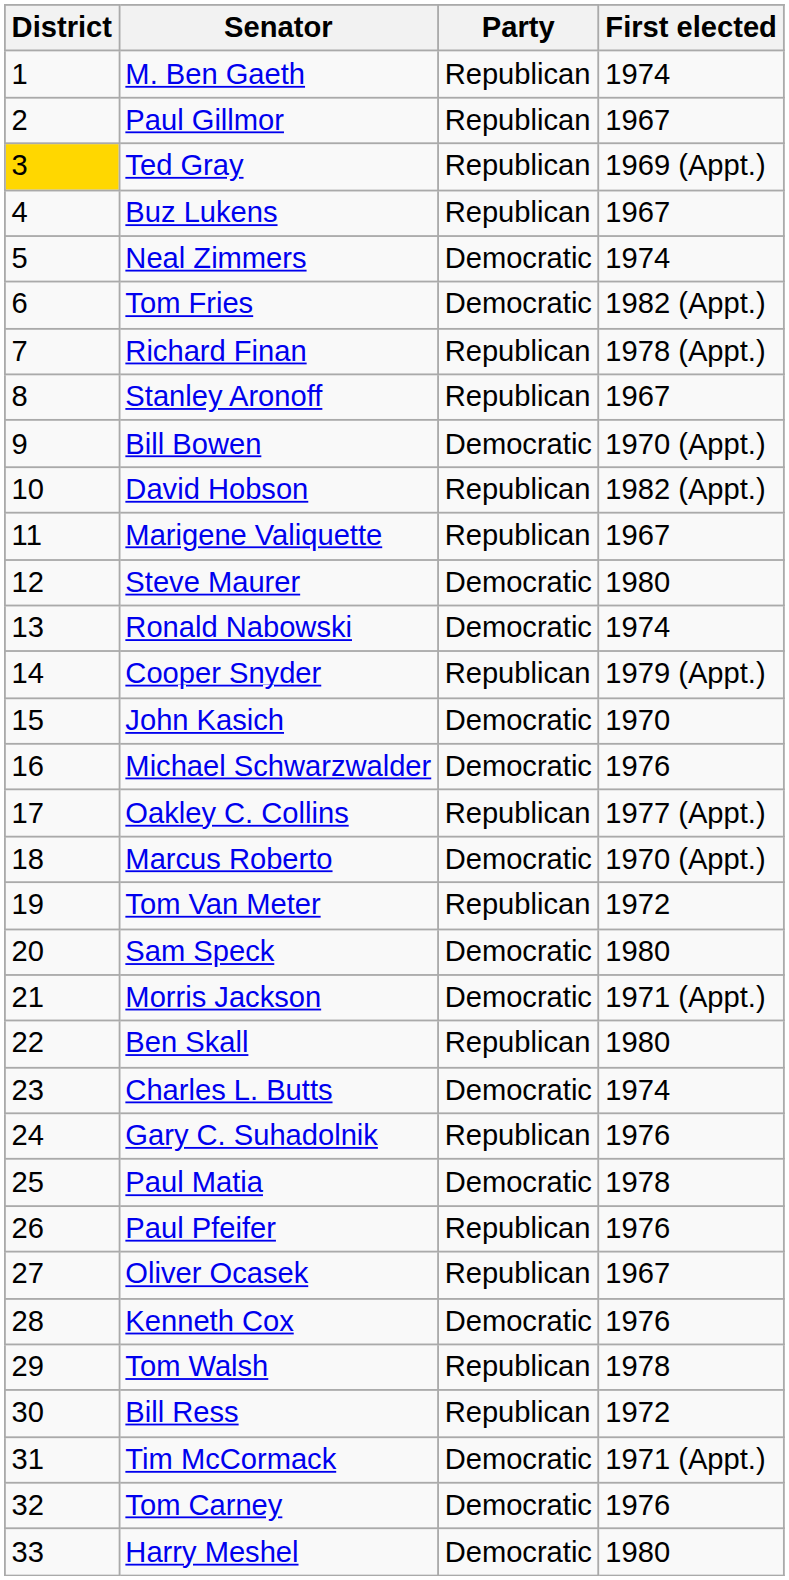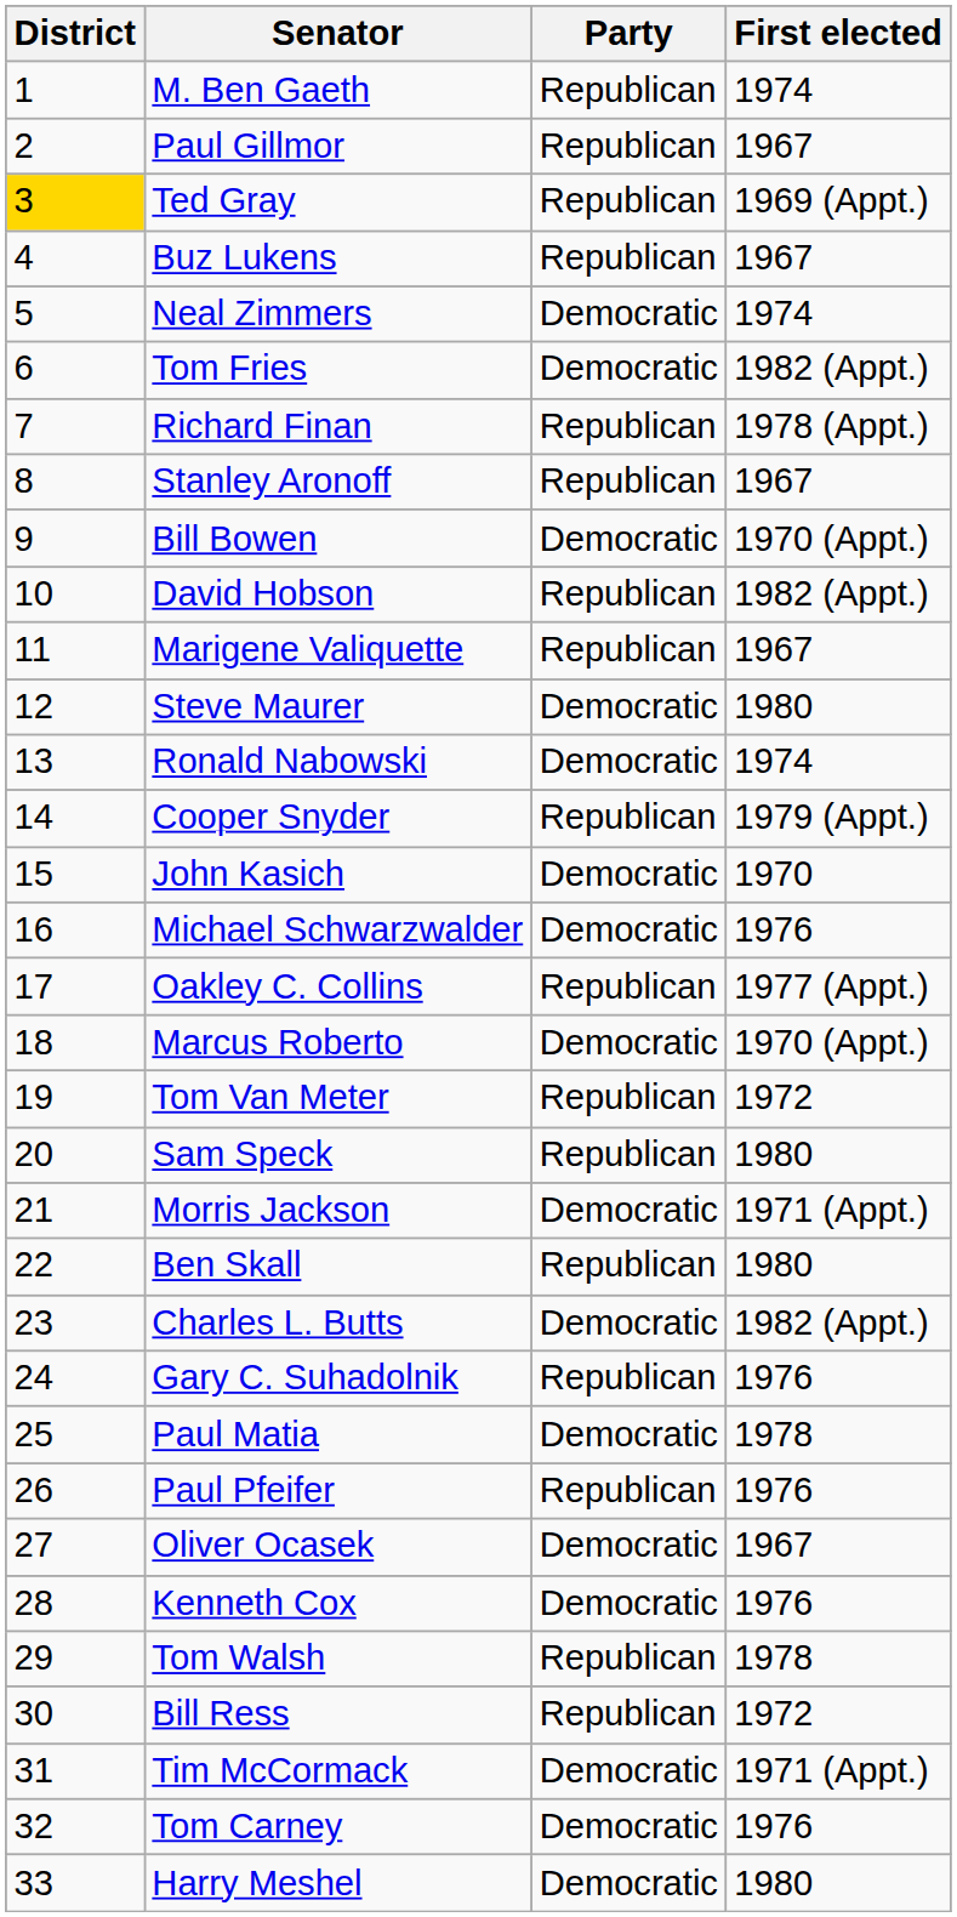 <table class="wikitable sortable">
 <tr>
 <th>District</th>
 <th>Senator</th>
 <th>Party</th>
 <th>First elected</th>
 </tr>
 <tr>
 <td>1</td>
 <td><a href='#'>M. Ben Gaeth</a></td>
 <td>Republican</td>
 <td>1974</td>
 </tr>
 <tr>
 <td>2</td>
 <td><a href='#'>Paul Gillmor</a></td>
 <td>Republican</td>
 <td>1967</td>
 </tr>
 <tr>
 <td style="background: gold;">3</td>
 <td><a href='#'>Ted Gray</a></td>
 <td>Republican</td>
 <td>1969 (Appt.)</td>
 </tr>
 <tr>
 <td>4</td>
 <td><a href='#'>Buz Lukens</a></td>
 <td>Republican</td>
 <td>1967</td>
 </tr>
 <tr>
 <td>5</td>
 <td><a href='#'>Neal Zimmers</a></td>
 <td>Democratic</td>
 <td>1974</td>
 </tr>
 <tr>
 <td>6</td>
 <td><a href='#'>Tom Fries</a></td>
 <td>Democratic</td>
 <td>1982 (Appt.)</td>
 </tr>
 <tr>
 <td>7</td>
 <td><a href='#'>Richard Finan</a></td>
 <td>Republican</td>
 <td>1978 (Appt.)</td>
 </tr>
 <tr>
 <td>8</td>
 <td><a href='#'>Stanley Aronoff</a></td>
 <td>Republican</td>
 <td>1967</td>
 </tr>
 <tr>
 <td>9</td>
 <td><a href='#'>Bill Bowen</a></td>
 <td>Democratic</td>
 <td>1970 (Appt.)</td>
 </tr>
 <tr>
 <td>10</td>
 <td><a href='#'>David Hobson</a></td>
 <td>Republican</td>
 <td>1982 (Appt.)</td>
 </tr>
 <tr>
 <td>11</td>
 <td><a href='#'>Marigene Valiquette</a></td>
 <td>Republican</td>
 <td>1967</td>
 </tr>
 <tr>
 <td>12</td>
 <td><a href='#'>Steve Maurer</a></td>
 <td>Democratic</td>
 <td>1980</td>
 </tr>
 <tr>
 <td>13</td>
 <td><a href='#'>Ronald Nabowski</a></td>
 <td>Democratic</td>
 <td>1974</td>
 </tr>
 <tr>
 <td>14</td>
 <td><a href='#'>Cooper Snyder</a></td>
 <td>Republican</td>
 <td>1979 (Appt.)</td>
 </tr>
 <tr>
 <td>15</td>
 <td><a href='#'>John Kasich</a></td>
 <td>Democratic</td>
 <td>1970</td>
 </tr>
 <tr>
 <td>16</td>
 <td><a href='#'>Michael Schwarzwalder</a></td>
 <td>Democratic</td>
 <td>1976</td>
 </tr>
 <tr>
 <td>17</td>
 <td><a href='#'>Oakley C. Collins</a></td>
 <td>Republican</td>
 <td>1977 (Appt.)</td>
 </tr>
 <tr>
 <td>18</td>
 <td><a href='#'>Marcus Roberto</a></td>
 <td>Democratic</td>
 <td>1970 (Appt.)</td>
 </tr>
 <tr>
 <td>19</td>
 <td><a href='#'>Tom Van Meter</a></td>
 <td>Republican</td>
 <td>1972</td>
 </tr>
 <tr>
 <td>20</td>
 <td><a href='#'>Sam Speck</a></td>
-<td>Democratic</td>
+<td>Republican</td>
 <td>1980</td>
 </tr>
 <tr>
 <td>21</td>
 <td><a href='#'>Morris Jackson</a></td>
 <td>Democratic</td>
 <td>1971 (Appt.)</td>
 </tr>
 <tr>
 <td>22</td>
 <td><a href='#'>Ben Skall</a></td>
 <td>Republican</td>
 <td>1980</td>
 </tr>
 <tr>
 <td>23</td>
 <td><a href='#'>Charles L. Butts</a></td>
 <td>Democratic</td>
-<td>1974</td>
+<td>1982 (Appt.)</td>
 </tr>
 <tr>
 <td>24</td>
 <td><a href='#'>Gary C. Suhadolnik</a></td>
 <td>Republican</td>
 <td>1976</td>
 </tr>
 <tr>
 <td>25</td>
 <td><a href='#'>Paul Matia</a></td>
 <td>Democratic</td>
 <td>1978</td>
 </tr>
 <tr>
 <td>26</td>
 <td><a href='#'>Paul Pfeifer</a></td>
 <td>Republican</td>
 <td>1976</td>
 </tr>
 <tr>
 <td>27</td>
 <td><a href='#'>Oliver Ocasek</a></td>
-<td>Republican</td>
+<td>Democratic</td>
 <td>1967</td>
 </tr>
 <tr>
 <td>28</td>
 <td><a href='#'>Kenneth Cox</a></td>
 <td>Democratic</td>
 <td>1976</td>
 </tr>
 <tr>
 <td>29</td>
 <td><a href='#'>Tom Walsh</a></td>
 <td>Republican</td>
 <td>1978</td>
 </tr>
 <tr>
 <td>30</td>
 <td><a href='#'>Bill Ress</a></td>
 <td>Republican</td>
 <td>1972</td>
 </tr>
 <tr>
 <td>31</td>
 <td><a href='#'>Tim McCormack</a></td>
 <td>Democratic</td>
 <td>1971 (Appt.)</td>
 </tr>
 <tr>
 <td>32</td>
 <td><a href='#'>Tom Carney</a></td>
 <td>Democratic</td>
 <td>1976</td>
 </tr>
 <tr>
 <td>33</td>
 <td><a href='#'>Harry Meshel</a></td>
 <td>Democratic</td>
 <td>1980</td>
 </tr>
 </table>
